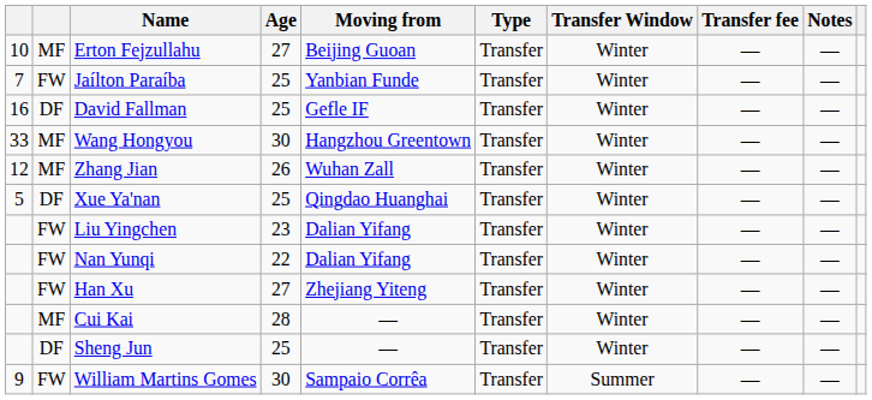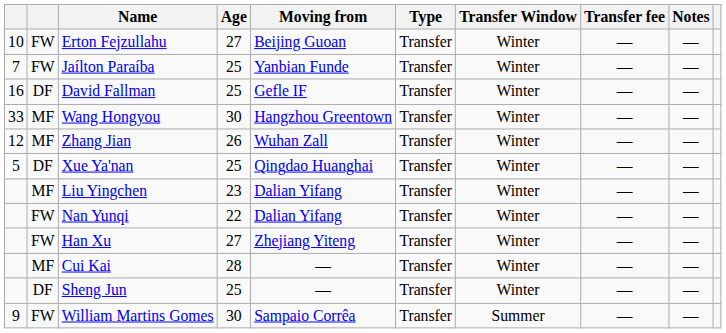 <table class="wikitable" style="text-align: center">
 <tr>
 <th></th>
 <th></th>
 <th>Name</th>
 <th>Age</th>
 <th>Moving from</th>
 <th>Type</th>
 <th>Transfer Window</th>
 <th>Transfer fee</th>
 <th>Notes</th>
 <th></th>
 </tr>
 <tr>
 <td align="center">10</td>
-<td align="center">MF</td>
+<td align="center">FW</td>
 <td align="left"> <a href='#'>Erton Fejzullahu</a></td>
 <td align="center">27</td>
 <td align="left"> <a href='#'>Beijing Guoan</a></td>
 <td>Transfer</td>
 <td>Winter</td>
 <td>—</td>
 <td>—</td>
 <td></td>
 </tr>
 <tr>
 <td align="center">7</td>
 <td align="center">FW</td>
 <td align="left"> <a href='#'>Jaílton Paraíba</a></td>
 <td align="center">25</td>
 <td align="left"> <a href='#'>Yanbian Funde</a></td>
 <td>Transfer</td>
 <td>Winter</td>
 <td>—</td>
 <td>—</td>
 <td></td>
 </tr>
 <tr>
 <td align="center">16</td>
 <td align="center">DF</td>
 <td align="left"> <a href='#'>David Fallman</a></td>
 <td align="center">25</td>
 <td align="left"> <a href='#'>Gefle IF</a></td>
 <td>Transfer</td>
 <td>Winter</td>
 <td>—</td>
 <td>—</td>
 <td></td>
 </tr>
 <tr>
 <td align="center">33</td>
 <td align="center">MF</td>
 <td align="left"> <a href='#'>Wang Hongyou</a></td>
 <td align="center">30</td>
 <td align="left"> <a href='#'>Hangzhou Greentown</a></td>
 <td>Transfer</td>
 <td>Winter</td>
 <td>—</td>
 <td>—</td>
 <td></td>
 </tr>
 <tr>
 <td align="center">12</td>
 <td align="center">MF</td>
 <td align="left"> <a href='#'>Zhang Jian</a></td>
 <td align="center">26</td>
 <td align="left"> <a href='#'>Wuhan Zall</a></td>
 <td>Transfer</td>
 <td>Winter</td>
 <td>—</td>
 <td>—</td>
 <td></td>
 </tr>
 <tr>
 <td align="center">5</td>
 <td align="center">DF</td>
 <td align="left"> <a href='#'>Xue Ya'nan</a></td>
 <td align="center">25</td>
 <td align="left"> <a href='#'>Qingdao Huanghai</a></td>
 <td>Transfer</td>
 <td>Winter</td>
 <td>—</td>
 <td>—</td>
 <td></td>
 </tr>
 <tr>
 <td align="center"></td>
-<td align="center">FW</td>
+<td align="center">MF</td>
 <td align="left"> <a href='#'>Liu Yingchen</a></td>
 <td align="center">23</td>
 <td align="left"> <a href='#'>Dalian Yifang</a></td>
 <td>Transfer</td>
 <td>Winter</td>
 <td>—</td>
 <td>—</td>
 <td></td>
 </tr>
 <tr>
 <td align="center"></td>
 <td align="center">FW</td>
 <td align="left"> <a href='#'>Nan Yunqi</a></td>
 <td>22</td>
 <td align="left"> <a href='#'>Dalian Yifang</a></td>
 <td>Transfer</td>
 <td>Winter</td>
 <td>—</td>
 <td>—</td>
 <td></td>
 </tr>
 <tr>
 <td align="center"></td>
 <td align="center">FW</td>
 <td align="left"> <a href='#'>Han Xu</a></td>
 <td align="center">27</td>
 <td align="left"> <a href='#'>Zhejiang Yiteng</a></td>
 <td>Transfer</td>
 <td>Winter</td>
 <td>—</td>
 <td>—</td>
 <td></td>
 </tr>
 <tr>
 <td align="center"></td>
 <td align="center">MF</td>
 <td align="left"> <a href='#'>Cui Kai</a></td>
 <td align="center">28</td>
 <td>—</td>
 <td>Transfer</td>
 <td>Winter</td>
 <td>—</td>
 <td>—</td>
 <td></td>
 </tr>
 <tr>
 <td></td>
 <td align="center">DF</td>
 <td align="left"> <a href='#'>Sheng Jun</a></td>
 <td>25</td>
 <td>—</td>
 <td>Transfer</td>
 <td>Winter</td>
 <td>—</td>
 <td>—</td>
 <td></td>
 </tr>
 <tr>
 <td align="center">9</td>
 <td align="center">FW</td>
 <td align="left"> <a href='#'>William Martins Gomes</a></td>
 <td align="center">30</td>
 <td align="left"> <a href='#'>Sampaio Corrêa</a></td>
 <td>Transfer</td>
 <td>Summer</td>
 <td>—</td>
 <td>—</td>
 <td></td>
 </tr>
 </table>
